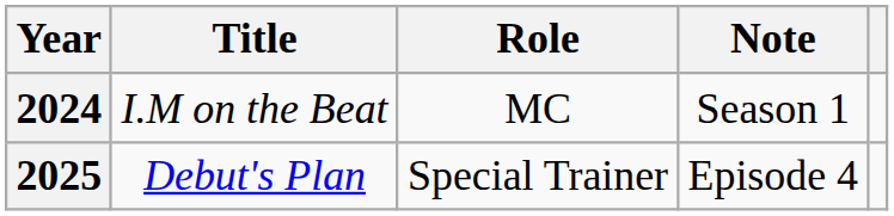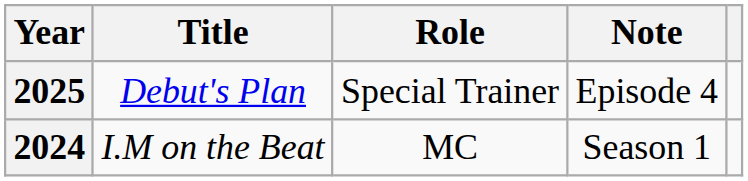 <table class="wikitable plainrowheaders" style="text-align: center;">
 <tr>
 <th scope="col">Year</th>
 <th scope="col">Title</th>
 <th scope="col">Role</th>
 <th scope="col">Note</th>
 <th scope="col" class="unsortable"></th>
 </tr>
 <tr>
+<th scope="row">2025</th>
+<td><em><a href='#'>Debut's Plan</a></em></td>
+<td>Special Trainer</td>
+<td>Episode 4</td>
+<td></td>
+</tr>
+<tr>
 <th scope="row">2024</th>
 <td><em>I.M on the Beat</em></td>
 <td>MC</td>
 <td>Season 1</td>
 <td></td>
 </tr>
-<tr>
-<th scope="row">2025</th>
-<td><em><a href='#'>Debut's Plan</a></em></td>
-<td>Special Trainer</td>
-<td>Episode 4</td>
-<td></td>
-</tr>
 </table>
